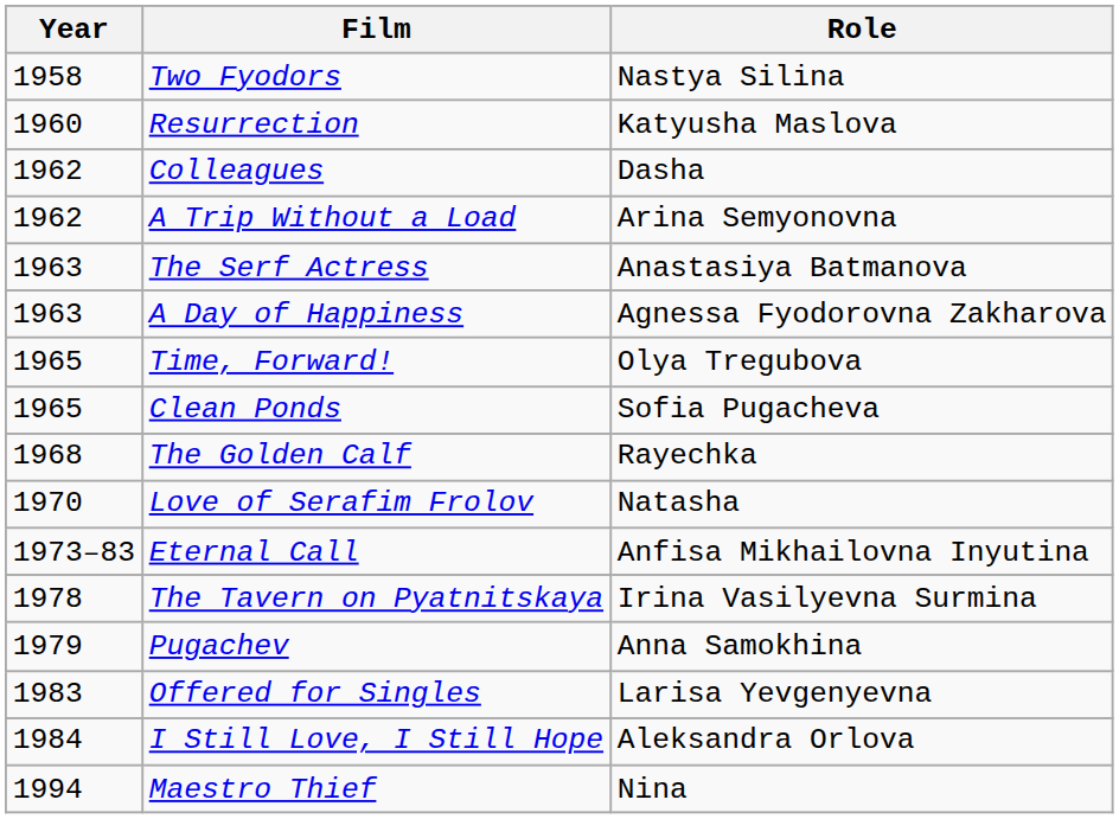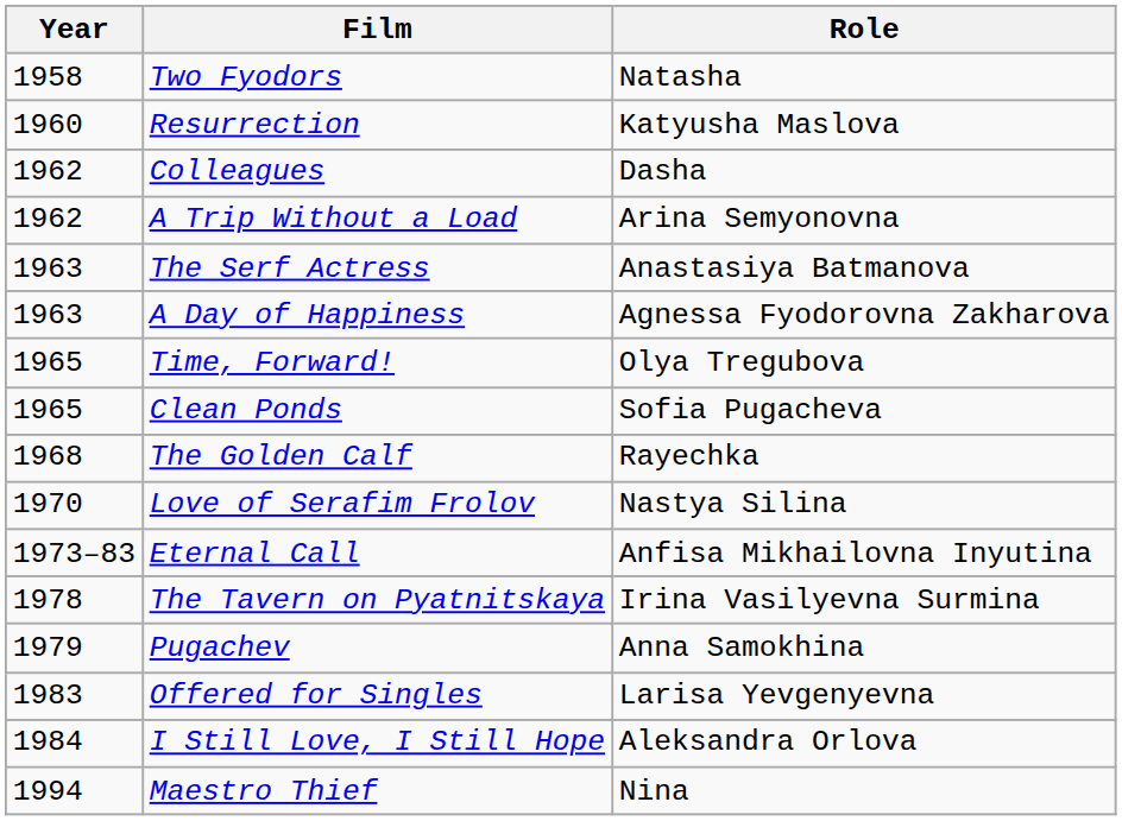 <table class="wikitable">
 <tr>
 <th>Year</th>
 <th>Film</th>
 <th>Role</th>
 </tr>
 <tr>
 <td>1958</td>
 <td><em><a href='#'>Two Fyodors</a></em></td>
-<td>Nastya Silina</td>
+<td>Natasha</td>
 </tr>
 <tr>
 <td>1960</td>
 <td><em><a href='#'>Resurrection</a></em></td>
 <td>Katyusha Maslova</td>
 </tr>
 <tr>
 <td>1962</td>
 <td><em><a href='#'>Colleagues</a></em></td>
 <td>Dasha</td>
 </tr>
 <tr>
 <td>1962</td>
 <td><em><a href='#'>A Trip Without a Load</a></em></td>
 <td>Arina Semyonovna</td>
 </tr>
 <tr>
 <td>1963</td>
 <td><em><a href='#'>The Serf Actress</a></em></td>
 <td>Anastasiya Batmanova</td>
 </tr>
 <tr>
 <td>1963</td>
 <td><em><a href='#'>A Day of Happiness</a></em></td>
 <td>Agnessa Fyodorovna Zakharova</td>
 </tr>
 <tr>
 <td>1965</td>
 <td><em><a href='#'>Time, Forward!</a></em></td>
 <td>Olya Tregubova</td>
 </tr>
 <tr>
 <td>1965</td>
 <td><em><a href='#'>Clean Ponds</a></em></td>
 <td>Sofia Pugacheva</td>
 </tr>
 <tr>
 <td>1968</td>
 <td><em><a href='#'>The Golden Calf</a></em></td>
 <td>Rayechka</td>
 </tr>
 <tr>
 <td>1970</td>
 <td><em><a href='#'>Love of Serafim Frolov</a></em></td>
-<td>Natasha</td>
+<td>Nastya Silina</td>
 </tr>
 <tr>
 <td>1973–83</td>
 <td><em><a href='#'>Eternal Call</a></em></td>
 <td>Anfisa Mikhailovna Inyutina</td>
 </tr>
 <tr>
 <td>1978</td>
 <td><em><a href='#'>The Tavern on Pyatnitskaya</a></em></td>
 <td>Irina Vasilyevna Surmina</td>
 </tr>
 <tr>
 <td>1979</td>
 <td><em><a href='#'>Pugachev</a></em></td>
 <td>Anna Samokhina</td>
 </tr>
 <tr>
 <td>1983</td>
 <td><em><a href='#'>Offered for Singles</a></em></td>
 <td>Larisa Yevgenyevna</td>
 </tr>
 <tr>
 <td>1984</td>
 <td><em><a href='#'>I Still Love, I Still Hope</a></em></td>
 <td>Aleksandra Orlova</td>
 </tr>
 <tr>
 <td>1994</td>
 <td><em><a href='#'>Maestro Thief</a></em></td>
 <td>Nina</td>
 </tr>
 </table>
